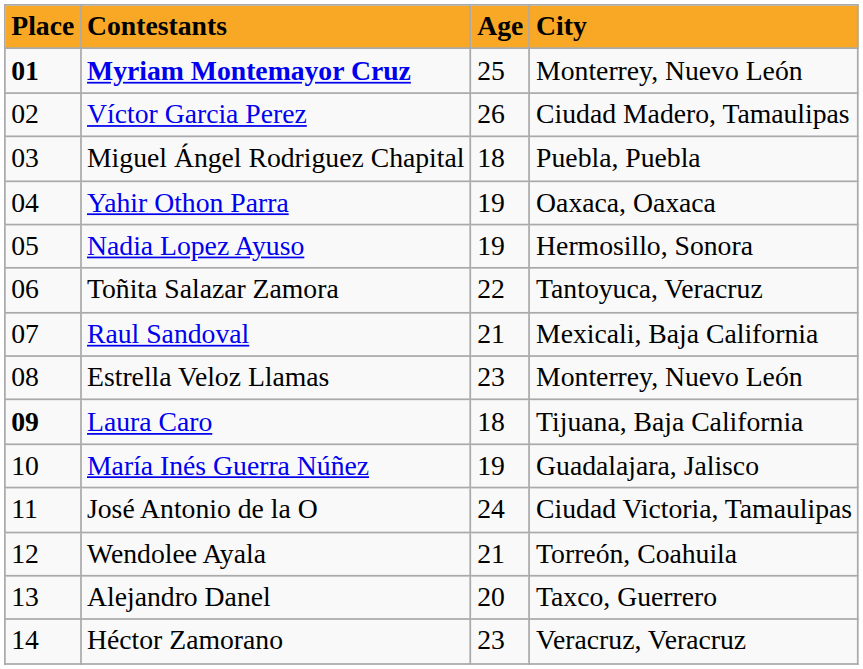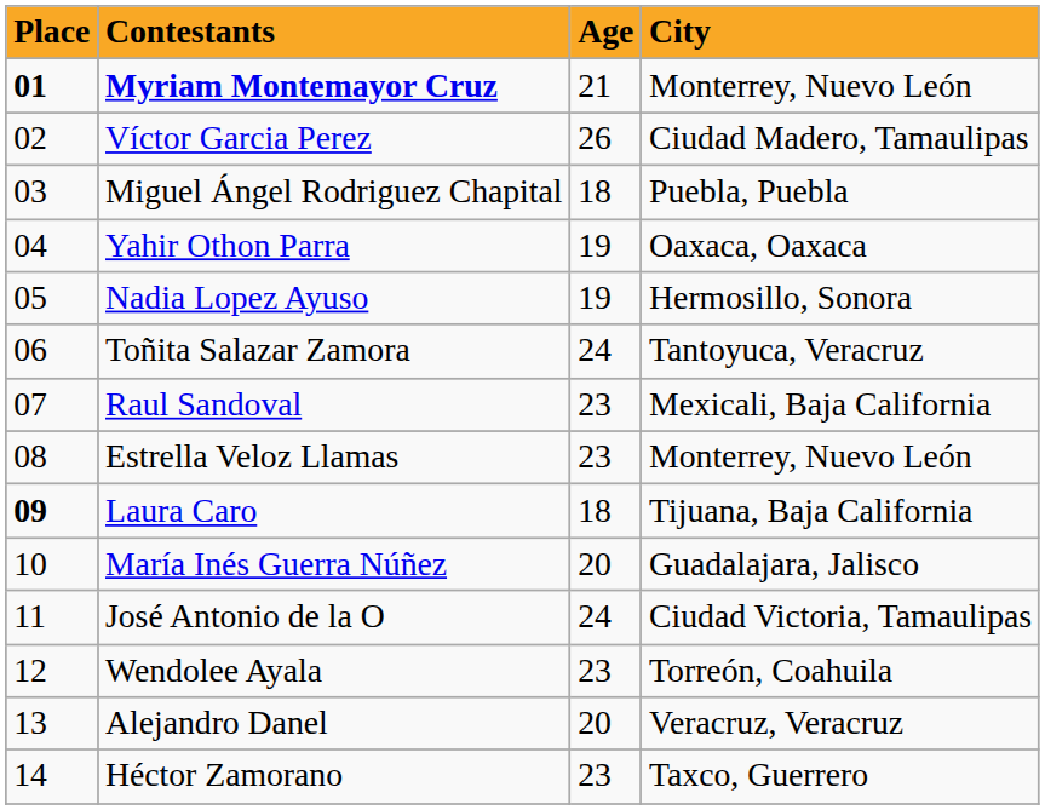 <table class="wikitable">
 <tr style="background:#F9A825; color:Black;">
 <td><strong>Place</strong></td>
 <td><strong>Contestants</strong></td>
 <td><strong>Age</strong></td>
 <td><strong>City</strong></td>
 </tr>
 <tr>
 <td><strong>01</strong></td>
 <td><strong><a href='#'>Myriam Montemayor Cruz</a></strong></td>
-<td>25</td>
+<td>21</td>
 <td>Monterrey, Nuevo León</td>
 </tr>
 <tr>
 <td>02</td>
 <td><a href='#'>Víctor Garcia Perez</a></td>
 <td>26</td>
 <td>Ciudad Madero, Tamaulipas</td>
 </tr>
 <tr>
 <td>03</td>
 <td>Miguel Ángel Rodriguez Chapital</td>
 <td>18</td>
 <td>Puebla, Puebla</td>
 </tr>
 <tr>
 <td>04</td>
 <td><a href='#'>Yahir Othon Parra</a></td>
 <td>19</td>
 <td>Oaxaca, Oaxaca</td>
 </tr>
 <tr>
 <td>05</td>
 <td><a href='#'>Nadia Lopez Ayuso</a></td>
 <td>19</td>
 <td>Hermosillo, Sonora</td>
 </tr>
 <tr>
 <td>06</td>
 <td>Toñita Salazar Zamora</td>
-<td>22</td>
+<td>24</td>
 <td>Tantoyuca, Veracruz</td>
 </tr>
 <tr>
 <td>07</td>
 <td><a href='#'>Raul Sandoval</a></td>
-<td>21</td>
+<td>23</td>
 <td>Mexicali, Baja California</td>
 </tr>
 <tr>
 <td>08</td>
 <td>Estrella Veloz Llamas</td>
 <td>23</td>
 <td>Monterrey, Nuevo León</td>
 </tr>
 <tr>
 <td><strong>09</strong></td>
 <td><a href='#'>Laura Caro</a></td>
 <td>18</td>
 <td>Tijuana, Baja California</td>
 </tr>
 <tr>
 <td>10</td>
 <td><a href='#'>María Inés Guerra Núñez</a></td>
-<td>19</td>
+<td>20</td>
 <td>Guadalajara, Jalisco</td>
 </tr>
 <tr>
 <td>11</td>
 <td>José Antonio de la O</td>
 <td>24</td>
 <td>Ciudad Victoria, Tamaulipas</td>
 </tr>
 <tr>
 <td>12</td>
 <td>Wendolee Ayala</td>
-<td>21</td>
+<td>23</td>
 <td>Torreón, Coahuila</td>
 </tr>
 <tr>
 <td>13</td>
 <td>Alejandro Danel</td>
 <td>20</td>
-<td>Taxco, Guerrero</td>
+<td>Veracruz, Veracruz</td>
 </tr>
 <tr>
 <td>14</td>
 <td>Héctor Zamorano</td>
 <td>23</td>
-<td>Veracruz, Veracruz</td>
+<td>Taxco, Guerrero</td>
 </tr>
 </table>
